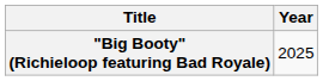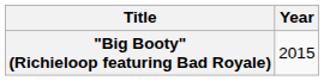 <table class="wikitable plainrowheaders" style="text-align:center;">
 <tr>
 <th scope="col">Title</th>
 <th scope="col">Year</th>
 </tr>
 <tr>
 <th scope="row">"Big Booty"<br><span>(Richieloop featuring Bad Royale)</span></th>
-<td>2025</td>
+<td>2015</td>
 </tr>
 </table>
